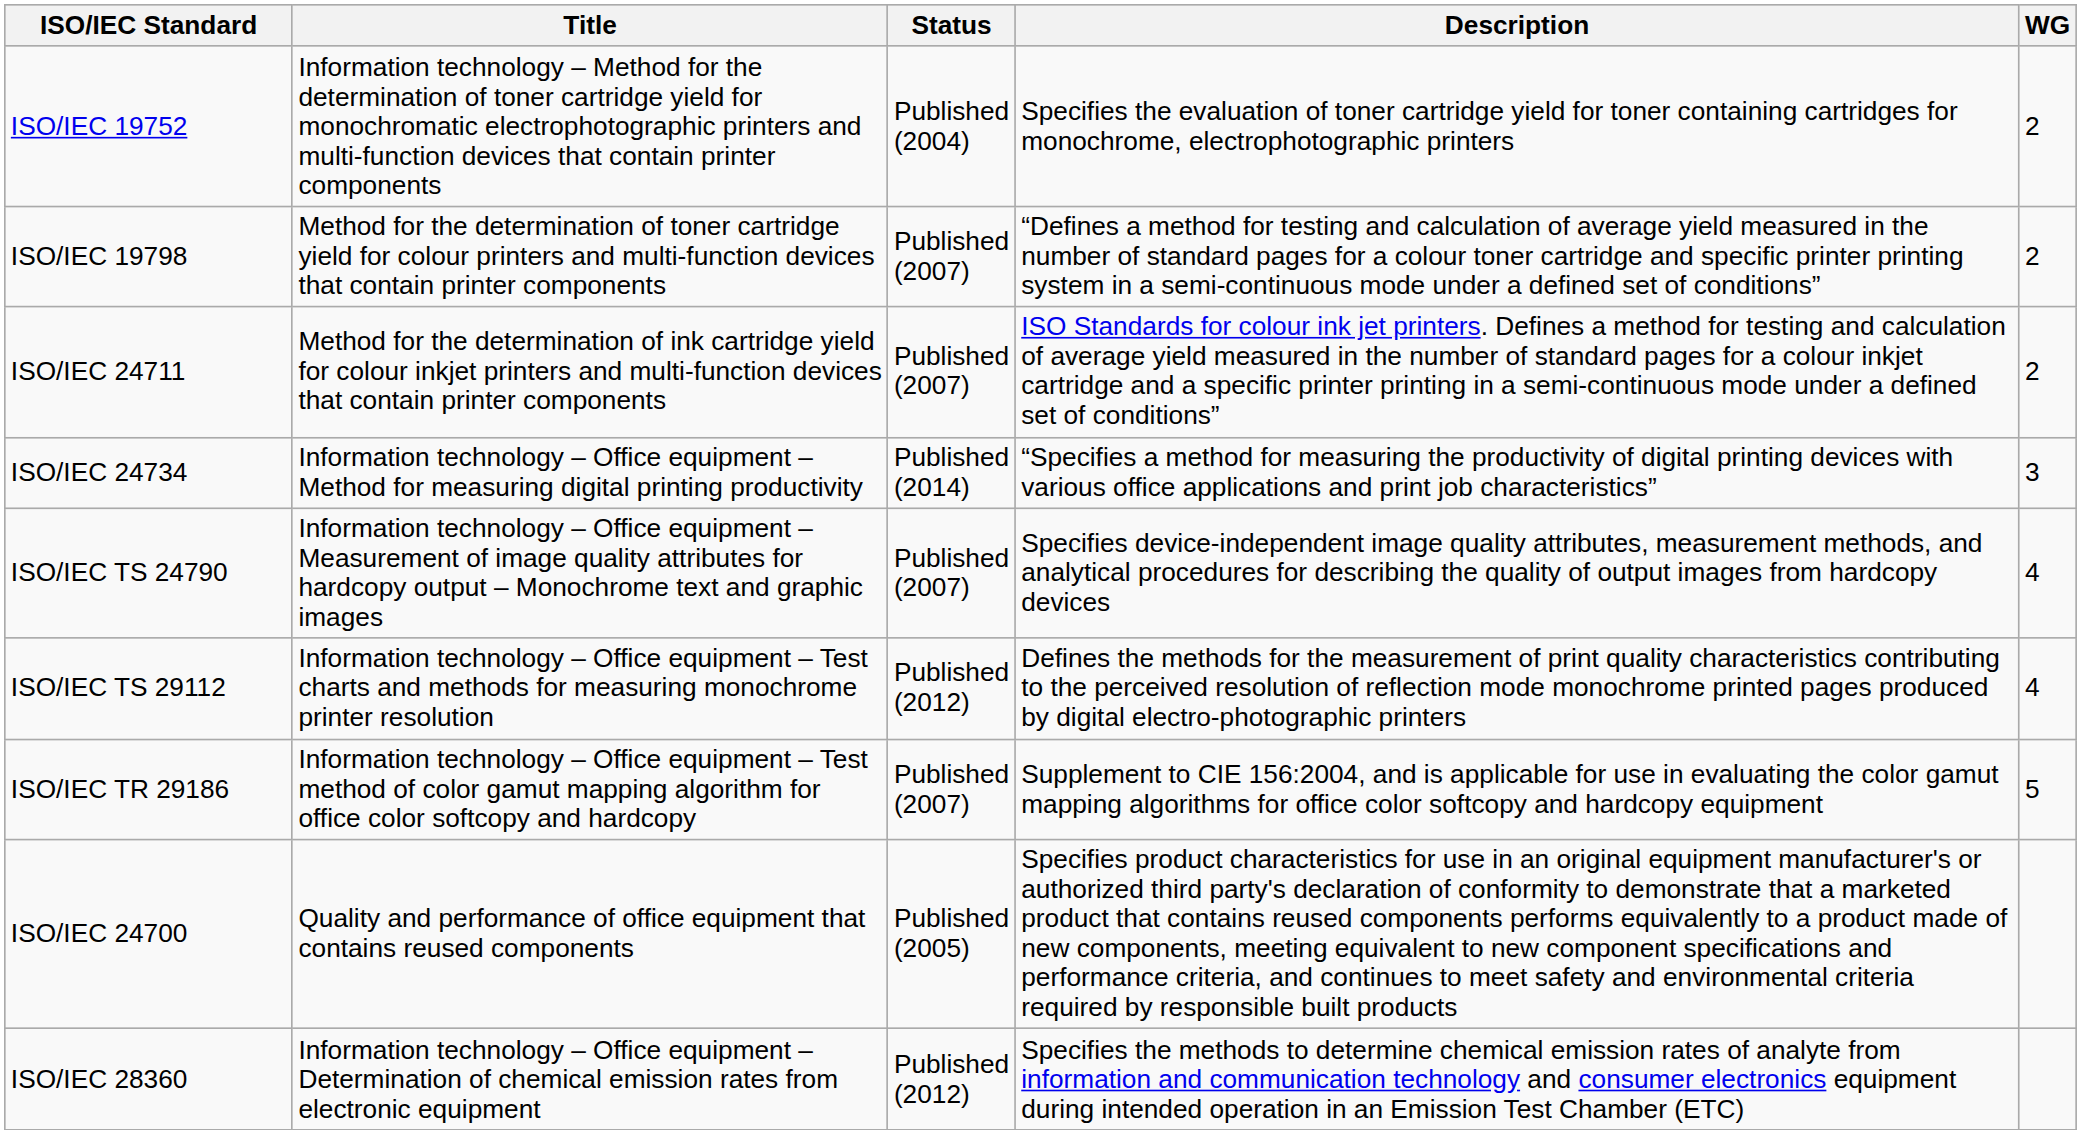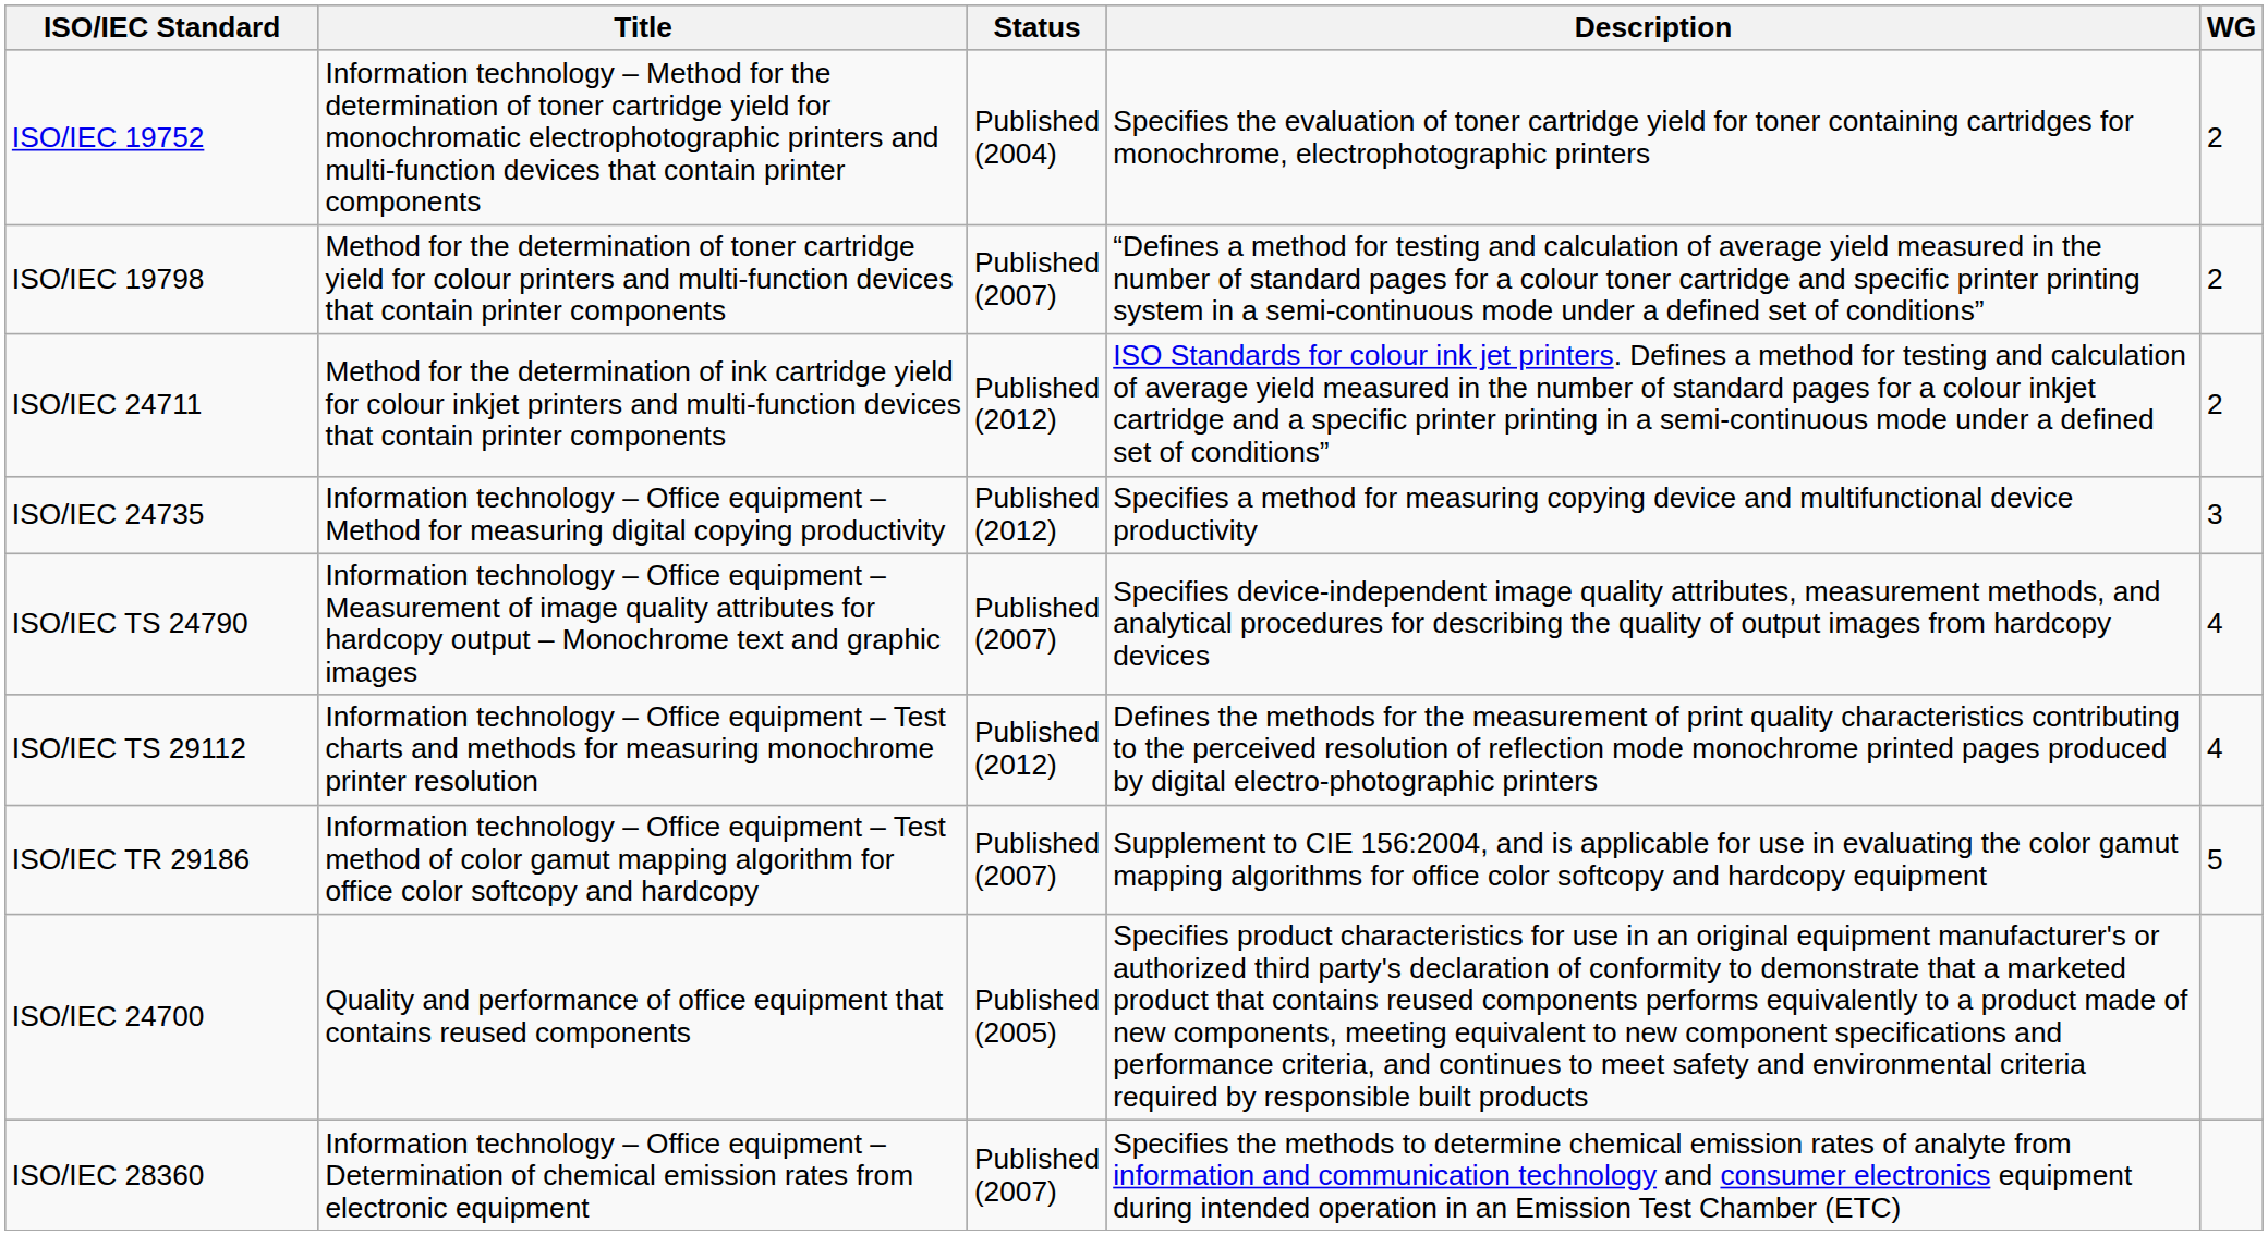 <table class="wikitable sortable" width="100%">
 <tr>
 <th width="14%">ISO/IEC Standard</th>
 <th width="29%">Title</th>
 <th width="6%">Status</th>
 <th width="49%">Description</th>
 <th width= "2%">WG</th>
 </tr>
 <tr>
 <td><a href='#'>ISO/IEC 19752</a></td>
 <td>Information technology – Method for the determination of toner cartridge yield for monochromatic electrophotographic printers and multi-function devices that contain printer components</td>
 <td>Published (2004)</td>
 <td>Specifies the evaluation of toner cartridge yield for toner containing cartridges for monochrome, electrophotographic printers</td>
 <td>2</td>
 </tr>
 <tr>
 <td>ISO/IEC 19798</td>
 <td>Method for the determination of toner cartridge yield for colour printers and multi-function devices that contain printer components</td>
 <td>Published (2007)</td>
 <td>“Defines a method for testing and calculation of average yield measured in the number of standard pages for a colour toner cartridge and specific printer printing system in a semi-continuous mode under a defined set of conditions”</td>
 <td>2</td>
 </tr>
 <tr>
 <td>ISO/IEC 24711</td>
 <td>Method for the determination of ink cartridge yield for colour inkjet printers and multi-function devices that contain printer components</td>
-<td>Published (2007)</td>
+<td>Published (2012)</td>
 <td><a href='#'>ISO Standards for colour ink jet printers</a>. Defines a method for testing and calculation of average yield measured in the number of standard pages for a colour inkjet cartridge and a specific printer printing in a semi-continuous mode under a defined set of conditions”</td>
 <td>2</td>
 </tr>
 <tr>
-<td>ISO/IEC 24734</td>
-<td>Information technology – Office equipment – Method for measuring digital printing productivity</td>
-<td>Published (2014)</td>
-<td>“Specifies a method for measuring the productivity of digital printing devices with various office applications and print job characteristics”</td>
+<td>ISO/IEC 24735</td>
+<td>Information technology – Office equipment – Method for measuring digital copying productivity</td>
+<td>Published (2012)</td>
+<td>Specifies a method for measuring copying device and multifunctional device productivity</td>
 <td>3</td>
 </tr>
 <tr>
 <td>ISO/IEC TS 24790</td>
 <td>Information technology – Office equipment – Measurement of image quality attributes for hardcopy output – Monochrome text and graphic images</td>
 <td>Published (2007)</td>
 <td>Specifies device-independent image quality attributes, measurement methods, and analytical procedures for describing the quality of output images from hardcopy devices</td>
 <td>4</td>
 </tr>
 <tr>
 <td>ISO/IEC TS 29112</td>
 <td>Information technology – Office equipment – Test charts and methods for measuring monochrome printer resolution</td>
 <td>Published (2012)</td>
 <td>Defines the methods for the measurement of print quality characteristics contributing to the perceived resolution of reflection mode monochrome printed pages produced by digital electro-photographic printers</td>
 <td>4</td>
 </tr>
 <tr>
 <td>ISO/IEC TR 29186</td>
 <td>Information technology – Office equipment – Test method of color gamut mapping algorithm for office color softcopy and hardcopy</td>
 <td>Published (2007)</td>
 <td>Supplement to CIE 156:2004, and is applicable for use in evaluating the color gamut mapping algorithms for office color softcopy and hardcopy equipment</td>
 <td>5</td>
 </tr>
 <tr>
 <td>ISO/IEC 24700</td>
 <td>Quality and performance of office equipment that contains reused components</td>
 <td>Published (2005)</td>
 <td>Specifies product characteristics for use in an original equipment manufacturer's or authorized third party's declaration of conformity to demonstrate that a marketed product that contains reused components performs equivalently to a product made of new components,  meeting equivalent to new component specifications and performance criteria, and continues to meet safety and environmental criteria required by responsible built products</td>
 <td></td>
 </tr>
 <tr>
 <td>ISO/IEC 28360 </td>
 <td>Information technology – Office equipment – Determination of chemical emission rates from electronic equipment</td>
-<td>Published (2012)</td>
+<td>Published (2007)</td>
 <td>Specifies the methods to determine chemical emission rates of analyte from <a href='#'>information and communication technology</a> and <a href='#'>consumer electronics</a> equipment during intended operation in an Emission Test Chamber (ETC)</td>
 <td></td>
 </tr>
 <tr>
 </tr>
 </table>
